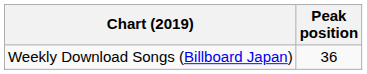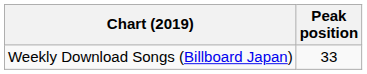 <table class="wikitable plainrowheaders sortable">
 <tr>
 <th>Chart (2019)</th>
 <th>Peak<br>position</th>
 </tr>
 <tr>
 <td>Weekly Download Songs (<a href='#'>Billboard Japan</a>)</td>
-<td align=center>36</td>
+<td align=center>33</td>
 </tr>
 </table>
